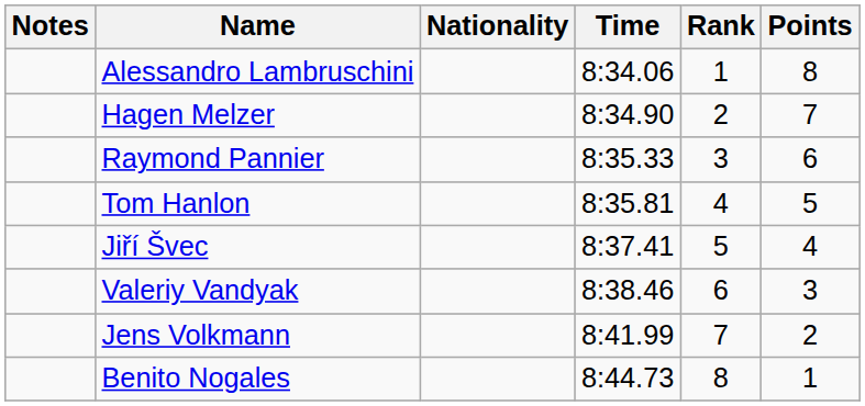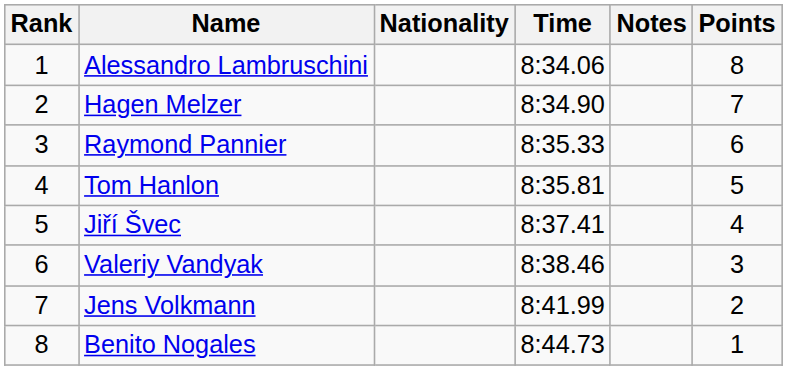 <table class="wikitable sortable" style="text-align:center">
 <tr>
-<th>Notes</th>
+<th>Rank</th>
 <th>Name</th>
 <th>Nationality</th>
 <th>Time</th>
-<th>Rank</th>
+<th>Notes</th>
 <th>Points</th>
 </tr>
 <tr>
-<td></td>
+<td>1</td>
 <td align=left><a href='#'>Alessandro Lambruschini</a></td>
 <td align=left></td>
 <td>8:34.06</td>
-<td>1</td>
+<td></td>
 <td>8</td>
 </tr>
 <tr>
-<td></td>
+<td>2</td>
 <td align=left><a href='#'>Hagen Melzer</a></td>
 <td align=left></td>
 <td>8:34.90</td>
-<td>2</td>
+<td></td>
 <td>7</td>
 </tr>
 <tr>
-<td></td>
+<td>3</td>
 <td align=left><a href='#'>Raymond Pannier</a></td>
 <td align=left></td>
 <td>8:35.33</td>
-<td>3</td>
+<td></td>
 <td>6</td>
 </tr>
 <tr>
-<td></td>
+<td>4</td>
 <td align=left><a href='#'>Tom Hanlon</a></td>
 <td align=left></td>
 <td>8:35.81</td>
-<td>4</td>
+<td></td>
 <td>5</td>
 </tr>
 <tr>
-<td></td>
+<td>5</td>
 <td align=left><a href='#'>Jiří Švec</a></td>
 <td align=left></td>
 <td>8:37.41</td>
-<td>5</td>
+<td></td>
 <td>4</td>
 </tr>
 <tr>
-<td></td>
+<td>6</td>
 <td align=left><a href='#'>Valeriy Vandyak</a></td>
 <td align=left></td>
 <td>8:38.46</td>
-<td>6</td>
+<td></td>
 <td>3</td>
 </tr>
 <tr>
-<td></td>
+<td>7</td>
 <td align=left><a href='#'>Jens Volkmann</a></td>
 <td align=left></td>
 <td>8:41.99</td>
-<td>7</td>
+<td></td>
 <td>2</td>
 </tr>
 <tr>
-<td></td>
+<td>8</td>
 <td align=left><a href='#'>Benito Nogales</a></td>
 <td align=left></td>
 <td>8:44.73</td>
-<td>8</td>
+<td></td>
 <td>1</td>
 </tr>
 </table>
